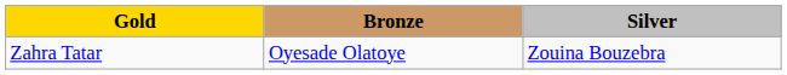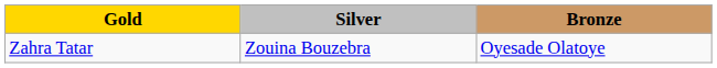 <table class="wikitable" style="text-align:left">
 <tr align="center">
 <td width=200 bgcolor=gold><strong>Gold</strong></td>
+<td width=200 bgcolor=silver><strong>Silver</strong></td>
 <td width=200 bgcolor=CC9966><strong>Bronze</strong></td>
-<td width=200 bgcolor=silver><strong>Silver</strong></td>
 </tr>
 <tr>
 <td><a href='#'>Zahra Tatar</a><br></td>
+<td><a href='#'>Zouina Bouzebra</a><br></td>
 <td><a href='#'>Oyesade Olatoye</a><br></td>
-<td><a href='#'>Zouina Bouzebra</a><br></td>
 </tr>
 </table>
